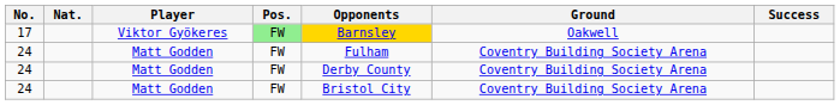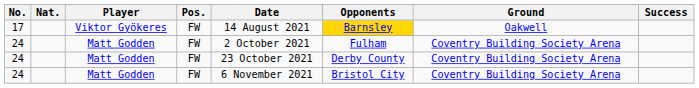 <table class="wikitable sortable alternance" style="font-size:100%; text-align:center; line-height:14px; width:70%;">
 <tr>
 <th>No.</th>
 <th>Nat.</th>
 <th>Player</th>
 <th>Pos.</th>
+<th>Date</th>
 <th>Opponents</th>
 <th>Ground</th>
 <th>Success</th>
 </tr>
 <tr>
 <td>17</td>
 <td></td>
 <td><a href='#'>Viktor Gyökeres</a></td>
-<td style="background: lightgreen;">FW</td>
+<td>FW</td>
+<td>14 August 2021</td>
 <td style="background: gold;"><a href='#'>Barnsley</a></td>
 <td><a href='#'>Oakwell</a></td>
 <td></td>
 </tr>
 <tr>
 <td>24</td>
 <td></td>
 <td><a href='#'>Matt Godden</a></td>
 <td>FW</td>
+<td>2 October 2021</td>
 <td><a href='#'>Fulham</a></td>
 <td><a href='#'>Coventry Building Society Arena</a></td>
 <td></td>
 </tr>
 <tr>
 <td>24</td>
 <td></td>
 <td><a href='#'>Matt Godden</a></td>
 <td>FW</td>
+<td>23 October 2021</td>
 <td><a href='#'>Derby County</a></td>
 <td><a href='#'>Coventry Building Society Arena</a></td>
 <td></td>
 </tr>
 <tr>
 <td>24</td>
 <td></td>
 <td><a href='#'>Matt Godden</a></td>
 <td>FW</td>
+<td>6 November 2021</td>
 <td><a href='#'>Bristol City</a></td>
 <td><a href='#'>Coventry Building Society Arena</a></td>
 <td></td>
 </tr>
 </table>
